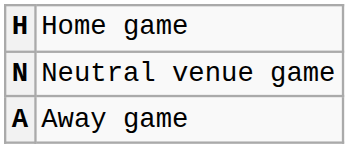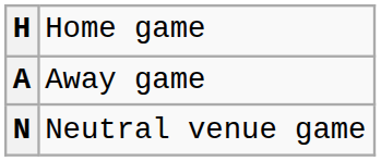 <table class="wikitable plainrowheaders" style="font-size:90%;">
 <tr>
 <th scope="row"><strong>H</strong></th>
 <td>Home game</td>
 </tr>
 <tr>
+<th scope="row"><strong>A</strong></th>
+<td>Away game</td>
+</tr>
+<tr>
 <th>N</th>
 <td>Neutral venue game</td>
 </tr>
-<tr>
-<th scope="row"><strong>A</strong></th>
-<td>Away game</td>
-</tr>
 </table>
